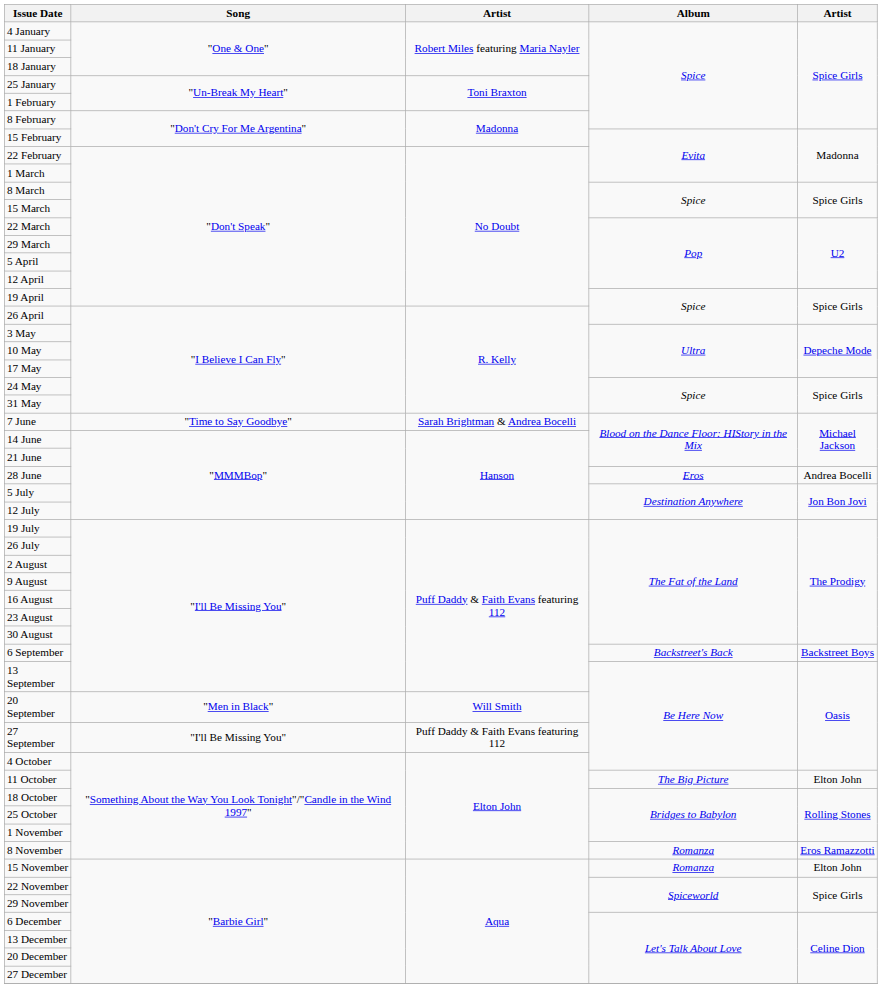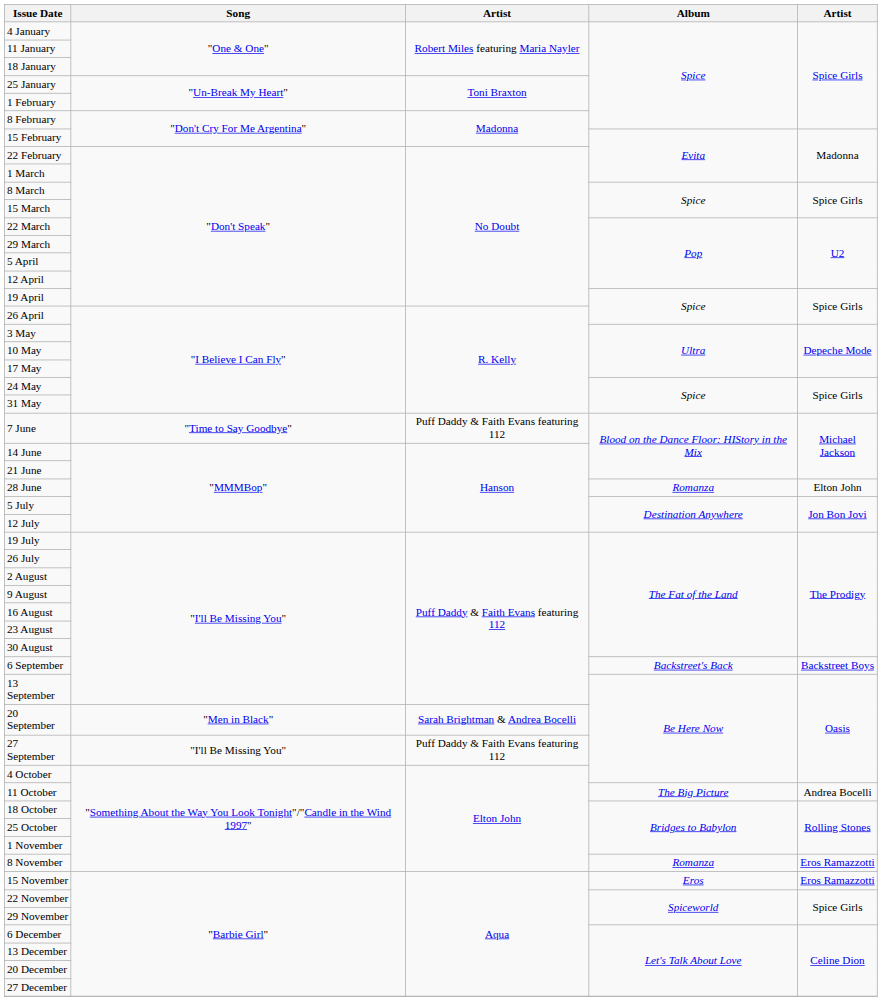 <table class="wikitable">
 <tr>
 <th>Issue Date</th>
 <th>Song</th>
 <th>Artist</th>
 <th>Album</th>
 <th>Artist</th>
 </tr>
 <tr>
 <td>4 January</td>
 <td rowspan="3" align="center">"<a href='#'>One & One</a>"</td>
 <td rowspan="3" align="center"><a href='#'>Robert Miles</a> featuring <a href='#'>Maria Nayler</a></td>
 <td rowspan="6" align="center"><em><a href='#'>Spice</a></em></td>
 <td rowspan="6" align="center"><a href='#'>Spice Girls</a></td>
 </tr>
 <tr>
 <td>11 January</td>
 </tr>
 <tr>
 <td>18 January</td>
 </tr>
 <tr>
 <td>25 January</td>
 <td rowspan="2" align="center">"<a href='#'>Un-Break My Heart</a>"</td>
 <td rowspan="2" align="center"><a href='#'>Toni Braxton</a></td>
 </tr>
 <tr>
 <td>1 February</td>
 </tr>
 <tr>
 <td>8 February</td>
 <td rowspan="2" align="center">"<a href='#'>Don't Cry For Me Argentina</a>"</td>
 <td rowspan="2" align="center"><a href='#'>Madonna</a></td>
 </tr>
 <tr>
 <td>15 February</td>
 <td rowspan="3" align="center"><em><a href='#'>Evita</a></em></td>
 <td rowspan="3" align="center">Madonna</td>
 </tr>
 <tr>
 <td>22 February</td>
 <td rowspan="9" align="center">"<a href='#'>Don't Speak</a>"</td>
 <td rowspan="9" align="center"><a href='#'>No Doubt</a></td>
 </tr>
 <tr>
 <td>1 March</td>
 </tr>
 <tr>
 <td>8 March</td>
 <td rowspan="2" align="center"><em>Spice</em></td>
 <td rowspan="2" align="center">Spice Girls</td>
 </tr>
 <tr>
 <td>15 March</td>
 </tr>
 <tr>
 <td>22 March</td>
 <td rowspan="4" align="center"><em><a href='#'>Pop</a></em></td>
 <td rowspan="4" align="center"><a href='#'>U2</a></td>
 </tr>
 <tr>
 <td>29 March</td>
 </tr>
 <tr>
 <td>5 April</td>
 </tr>
 <tr>
 <td>12 April</td>
 </tr>
 <tr>
 <td>19 April</td>
 <td rowspan="2" align="center"><em>Spice</em></td>
 <td rowspan="2" align="center">Spice Girls</td>
 </tr>
 <tr>
 <td>26 April</td>
 <td rowspan="6" align="center">"<a href='#'>I Believe I Can Fly</a>"</td>
 <td rowspan="6" align="center"><a href='#'>R. Kelly</a></td>
 </tr>
 <tr>
 <td>3 May</td>
 <td rowspan="3" align="center"><em><a href='#'>Ultra</a></em></td>
 <td rowspan="3" align="center"><a href='#'>Depeche Mode</a></td>
 </tr>
 <tr>
 <td>10 May</td>
 </tr>
 <tr>
 <td>17 May</td>
 </tr>
 <tr>
 <td>24 May</td>
 <td rowspan="2" align="center"><em>Spice</em></td>
 <td rowspan="2" align="center">Spice Girls</td>
 </tr>
 <tr>
 <td>31 May</td>
 </tr>
 <tr>
 <td>7 June</td>
 <td align="center">"<a href='#'>Time to Say Goodbye</a>"</td>
-<td align="center"><a href='#'>Sarah Brightman</a> & <a href='#'>Andrea Bocelli</a></td>
+<td align="center">Puff Daddy & Faith Evans featuring 112</td>
 <td rowspan="3" align="center"><em><a href='#'>Blood on the Dance Floor: HIStory in the Mix</a></em></td>
 <td rowspan="3" align="center"><a href='#'>Michael Jackson</a></td>
 </tr>
 <tr>
 <td>14 June</td>
 <td rowspan="5" align="center">"<a href='#'>MMMBop</a>"</td>
 <td rowspan="5" align="center"><a href='#'>Hanson</a></td>
 </tr>
 <tr>
 <td>21 June</td>
 </tr>
 <tr>
 <td>28 June</td>
-<td align="center"><em><a href='#'>Eros</a></em></td>
-<td align="center">Andrea Bocelli</td>
+<td align="center"><em><a href='#'>Romanza</a></em></td>
+<td align="center">Elton John</td>
 </tr>
 <tr>
 <td>5 July</td>
 <td rowspan="2" align="center"><em><a href='#'>Destination Anywhere</a></em></td>
 <td rowspan="2" align="center"><a href='#'>Jon Bon Jovi</a></td>
 </tr>
 <tr>
 <td>12 July</td>
 </tr>
 <tr>
 <td>19 July</td>
 <td rowspan="9" align="center">"<a href='#'>I'll Be Missing You</a>"</td>
 <td rowspan="9" align="center"><a href='#'>Puff Daddy</a> & <a href='#'>Faith Evans</a> featuring <a href='#'>112</a></td>
 <td rowspan="7" align="center"><em><a href='#'>The Fat of the Land</a></em></td>
 <td rowspan="7" align="center"><a href='#'>The Prodigy</a></td>
 </tr>
 <tr>
 <td>26 July</td>
 </tr>
 <tr>
 <td>2 August</td>
 </tr>
 <tr>
 <td>9 August</td>
 </tr>
 <tr>
 <td>16 August</td>
 </tr>
 <tr>
 <td>23 August</td>
 </tr>
 <tr>
 <td>30 August</td>
 </tr>
 <tr>
 <td>6 September</td>
 <td align="center"><em><a href='#'>Backstreet's Back</a></em></td>
 <td align="center"><a href='#'>Backstreet Boys</a></td>
 </tr>
 <tr>
 <td>13 September</td>
 <td rowspan="4" align="center"><em><a href='#'>Be Here Now</a></em></td>
 <td rowspan="4" align="center"><a href='#'>Oasis</a></td>
 </tr>
 <tr>
 <td>20 September</td>
 <td align="center">"<a href='#'>Men in Black</a>"</td>
-<td align="center"><a href='#'>Will Smith</a></td>
+<td align="center"><a href='#'>Sarah Brightman</a> & <a href='#'>Andrea Bocelli</a></td>
 </tr>
 <tr>
 <td>27 September</td>
 <td align="center">"I'll Be Missing You"</td>
 <td align="center">Puff Daddy & Faith Evans featuring 112</td>
 </tr>
 <tr>
 <td>4 October</td>
 <td rowspan="6" align="center">"<a href='#'>Something About the Way You Look Tonight</a>"/"<a href='#'>Candle in the Wind 1997</a>"</td>
 <td rowspan="6" align="center"><a href='#'>Elton John</a></td>
 </tr>
 <tr>
 <td>11 October</td>
 <td align="center"><em><a href='#'>The Big Picture</a></em></td>
-<td align="center">Elton John</td>
+<td align="center">Andrea Bocelli</td>
 </tr>
 <tr>
 <td>18 October</td>
 <td rowspan="3" align="center"><em><a href='#'>Bridges to Babylon</a></em></td>
 <td rowspan="3" align="center"><a href='#'>Rolling Stones</a></td>
 </tr>
 <tr>
 <td>25 October</td>
 </tr>
 <tr>
 <td>1 November</td>
 </tr>
 <tr>
 <td>8 November</td>
 <td align="center"><em><a href='#'>Romanza</a></em></td>
 <td align="center"><a href='#'>Eros Ramazzotti</a></td>
 </tr>
 <tr>
 <td>15 November</td>
 <td rowspan="7" align="center">"<a href='#'>Barbie Girl</a>"</td>
 <td rowspan="7" align="center"><a href='#'>Aqua</a></td>
-<td align="center"><em><a href='#'>Romanza</a></em></td>
-<td align="center">Elton John</td>
+<td align="center"><em><a href='#'>Eros</a></em></td>
+<td align="center"><a href='#'>Eros Ramazzotti</a></td>
 </tr>
 <tr>
 <td>22 November</td>
 <td rowspan="2" align="center"><em><a href='#'>Spiceworld</a></em></td>
 <td rowspan="2" align="center">Spice Girls</td>
 </tr>
 <tr>
 <td>29 November</td>
 </tr>
 <tr>
 <td>6 December</td>
 <td rowspan="4" align="center"><em><a href='#'>Let's Talk About Love</a></em></td>
 <td rowspan="4" align="center"><a href='#'>Celine Dion</a></td>
 </tr>
 <tr>
 <td>13 December</td>
 </tr>
 <tr>
 <td>20 December</td>
 </tr>
 <tr>
 <td>27 December</td>
 </tr>
 <tr>
 </tr>
 </table>
